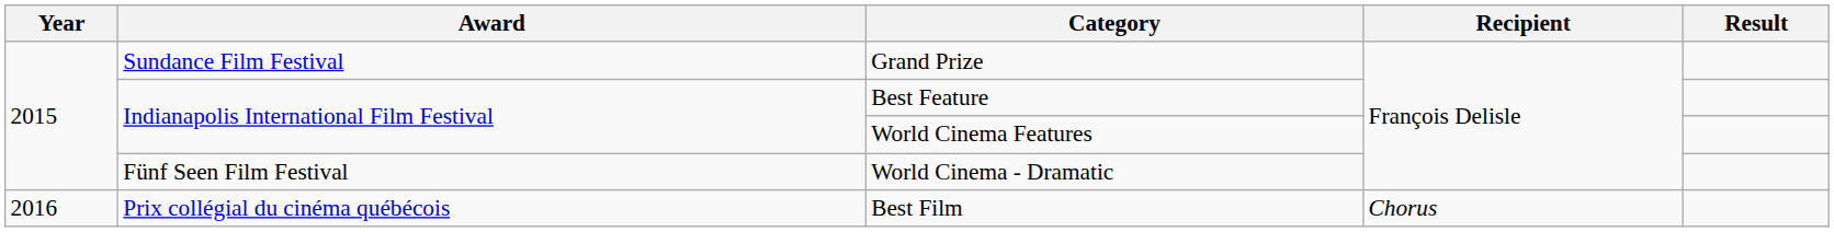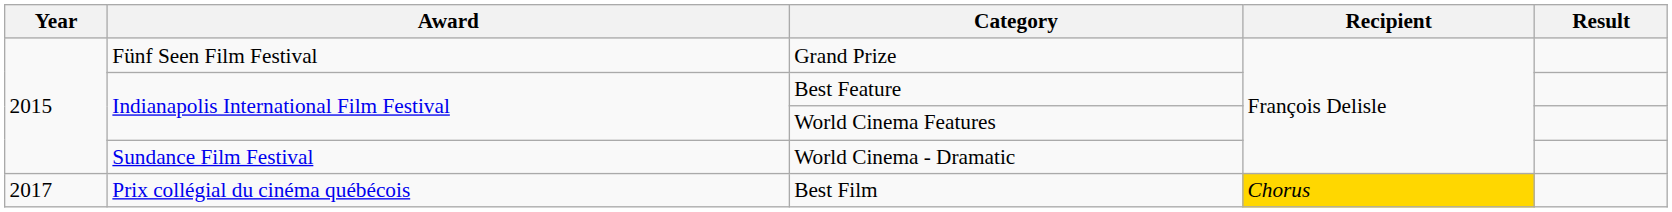 <table class="wikitable" style="width:99%;">
 <tr>
 <th>Year</th>
 <th>Award</th>
 <th>Category</th>
 <th>Recipient</th>
 <th>Result</th>
 </tr>
 <tr>
 <td rowspan="4">2015</td>
-<td><a href='#'>Sundance Film Festival</a></td>
+<td>Fünf Seen Film Festival</td>
 <td>Grand Prize</td>
 <td rowspan=4>François Delisle</td>
 <td></td>
 </tr>
 <tr>
 <td rowspan=2><a href='#'>Indianapolis International Film Festival</a></td>
 <td>Best Feature</td>
 <td></td>
 </tr>
 <tr>
 <td>World Cinema Features</td>
 <td></td>
 </tr>
 <tr>
-<td>Fünf Seen Film Festival</td>
+<td><a href='#'>Sundance Film Festival</a></td>
 <td>World Cinema - Dramatic</td>
 <td></td>
 </tr>
 <tr>
-<td>2016</td>
+<td>2017</td>
 <td><a href='#'>Prix collégial du cinéma québécois</a></td>
 <td>Best Film</td>
-<td><em>Chorus</em></td>
+<td style="background: gold;"><em>Chorus</em></td>
 <td></td>
 </tr>
 </table>
